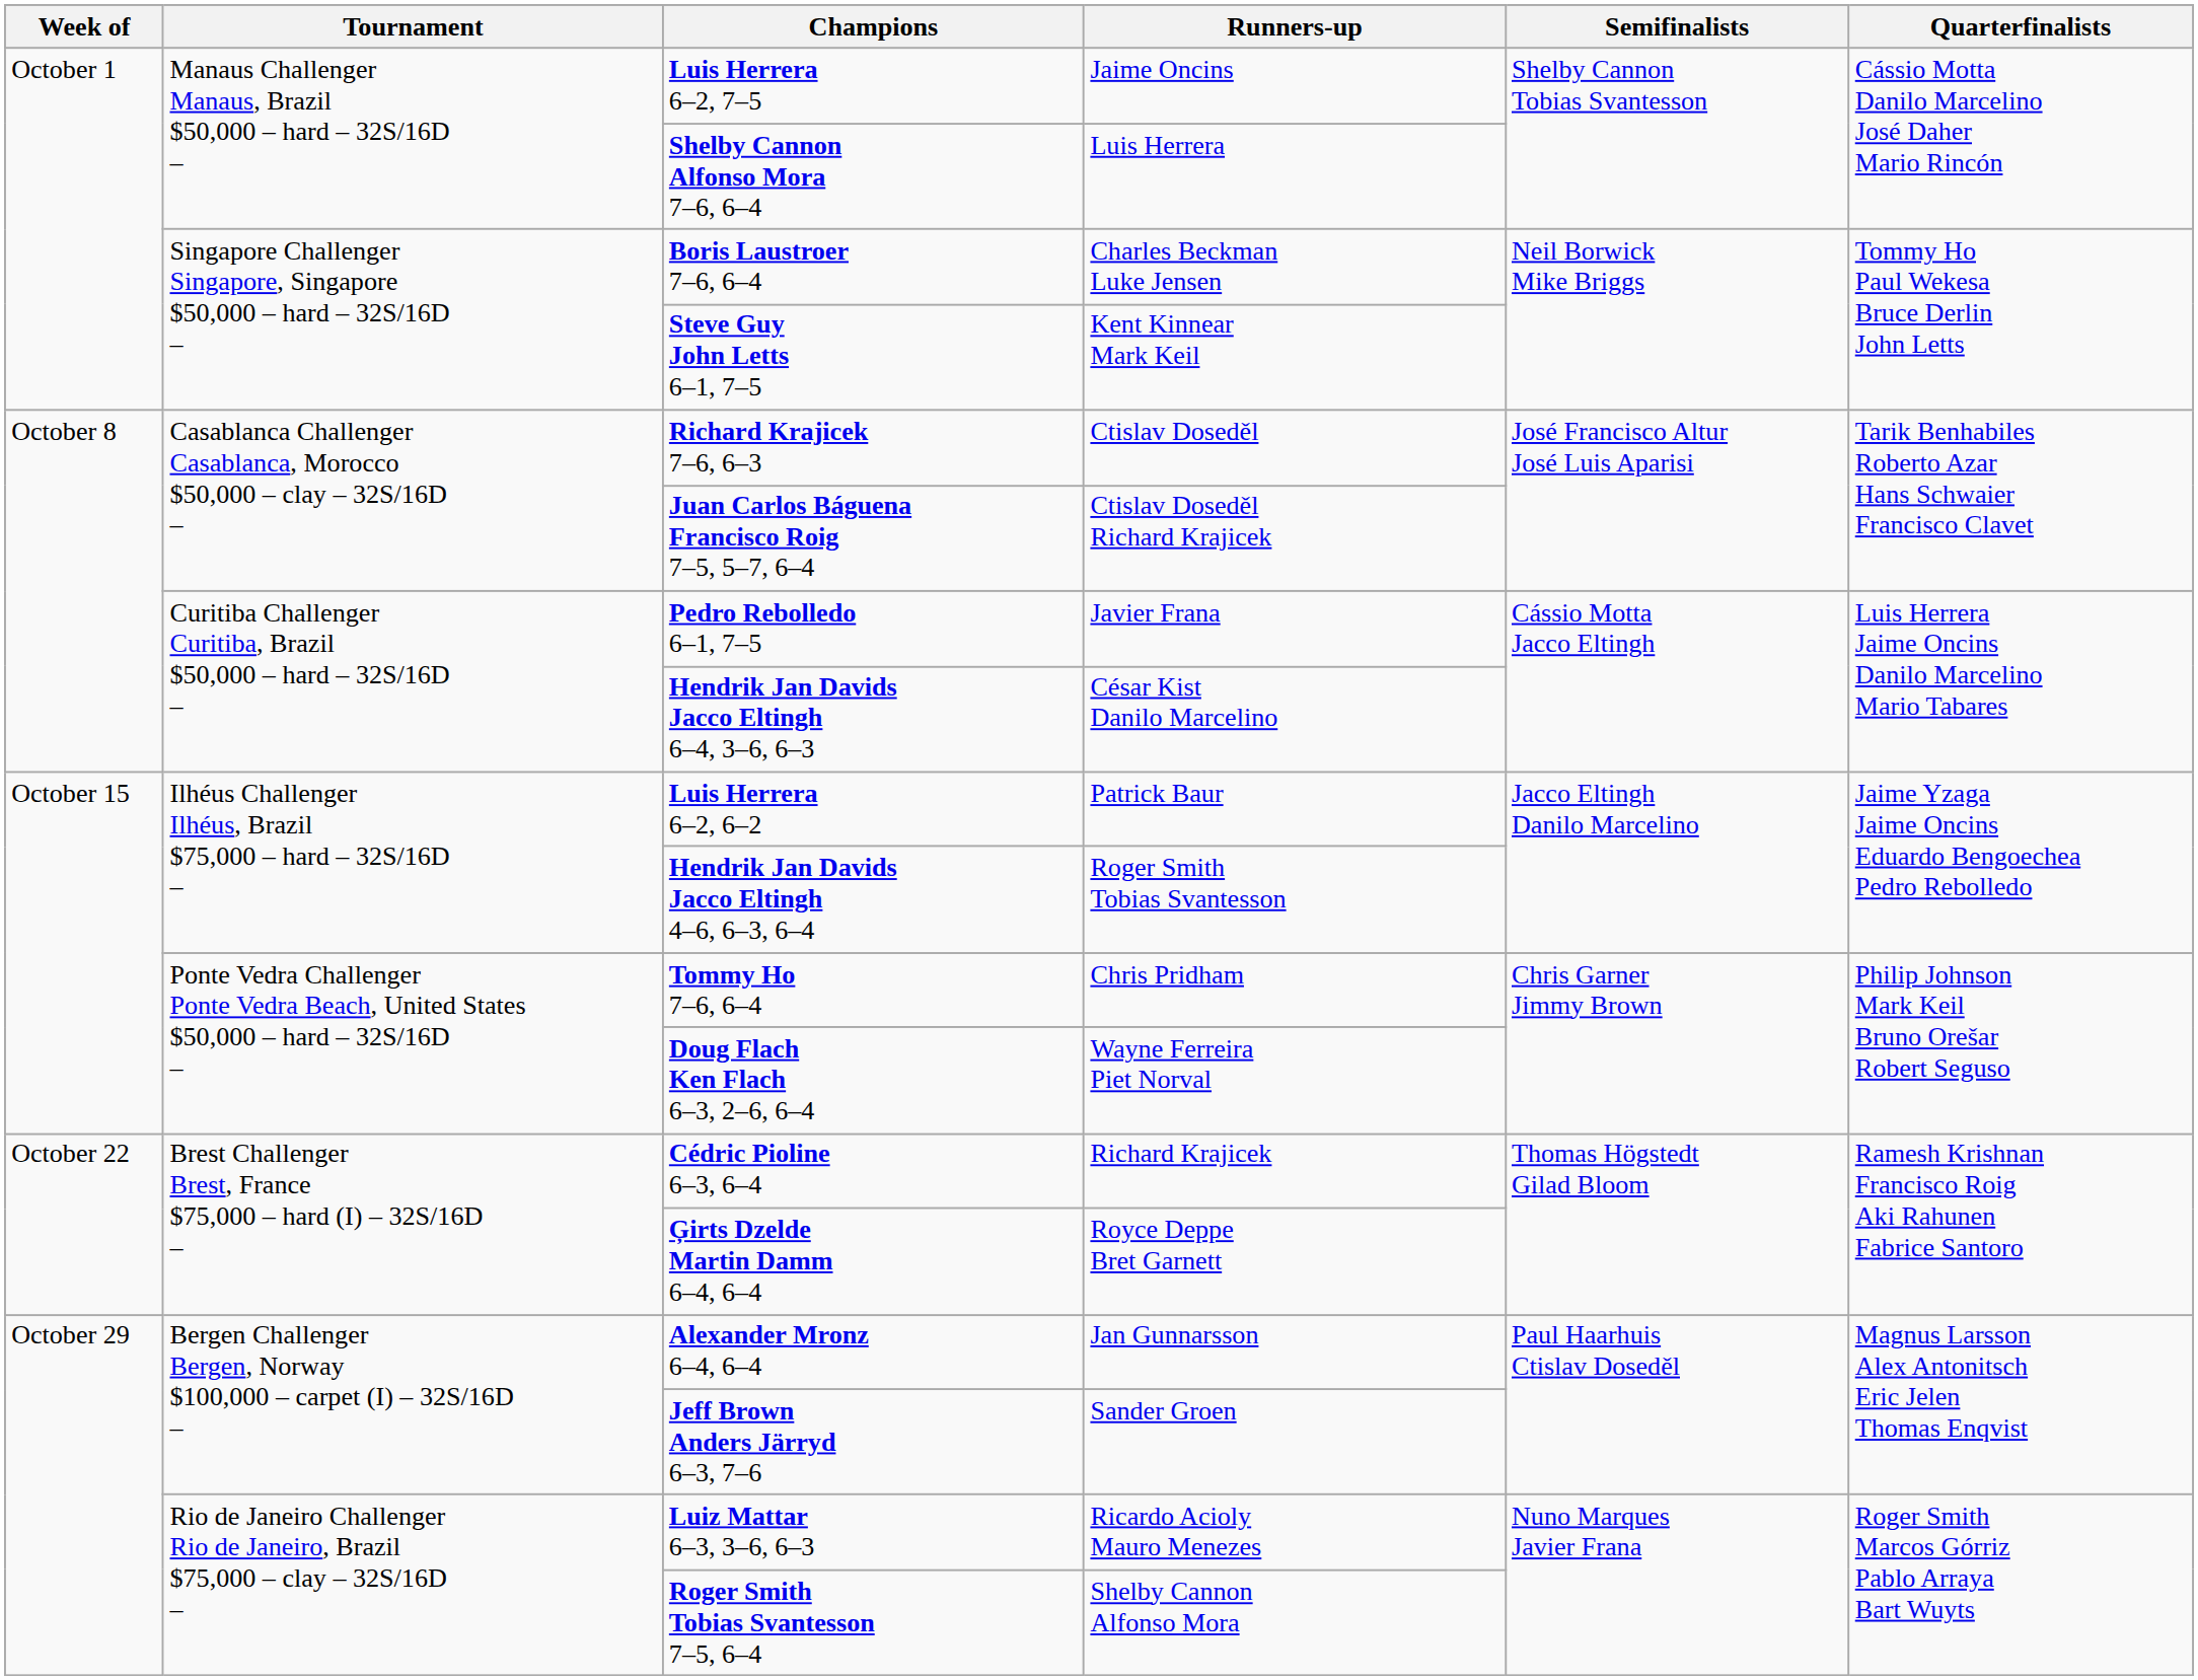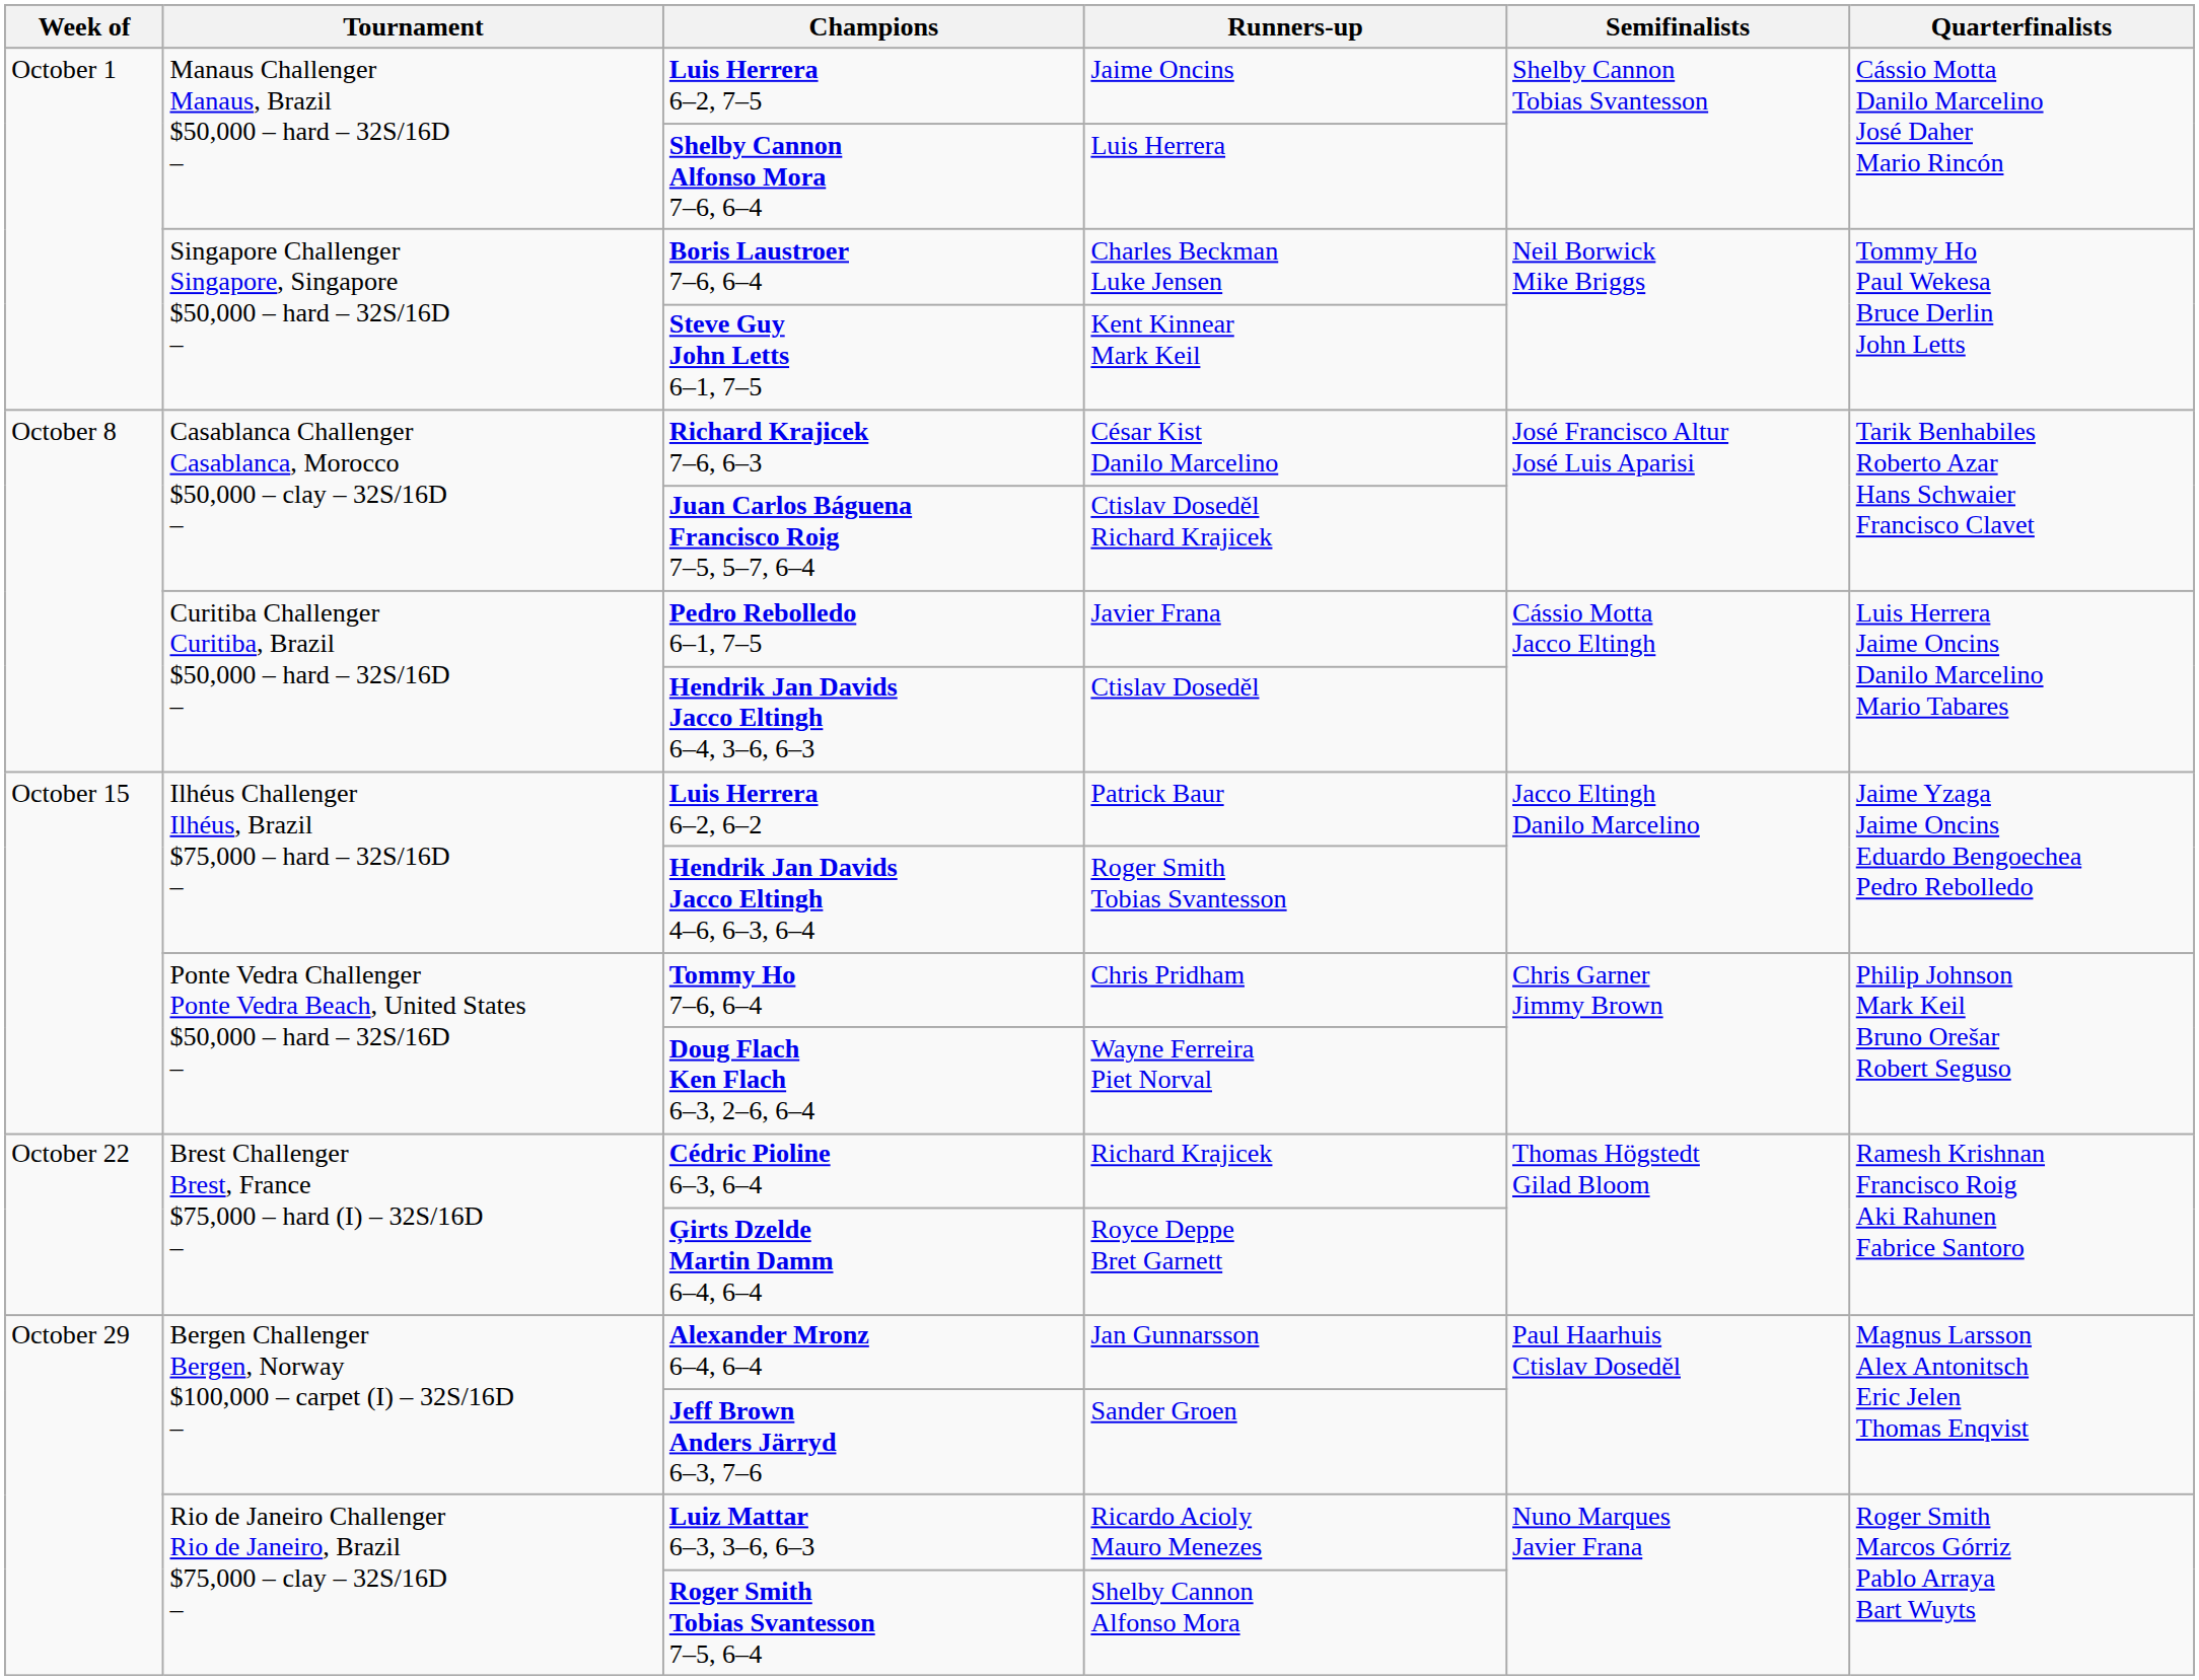 <table class="wikitable" style="font-size:85%;">
 <tr>
 <th width="75">Week of</th>
 <th width="250">Tournament</th>
 <th width="210">Champions</th>
 <th width="210">Runners-up</th>
 <th width="170">Semifinalists</th>
 <th width="170">Quarterfinalists</th>
 </tr>
 <tr valign="top">
 <td rowspan="4">October 1</td>
 <td rowspan="2">Manaus Challenger<br> <a href='#'>Manaus</a>, Brazil<br>$50,000 – hard – 32S/16D<br>  – </td>
 <td> <strong><a href='#'>Luis Herrera</a></strong> <br>6–2, 7–5</td>
 <td> <a href='#'>Jaime Oncins</a></td>
 <td rowspan="2"> <a href='#'>Shelby Cannon</a> <br>  <a href='#'>Tobias Svantesson</a></td>
 <td rowspan="2"> <a href='#'>Cássio Motta</a> <br> <a href='#'>Danilo Marcelino</a> <br> <a href='#'>José Daher</a> <br>  <a href='#'>Mario Rincón</a></td>
 </tr>
 <tr valign="top">
 <td> <strong><a href='#'>Shelby Cannon</a></strong> <br> <strong><a href='#'>Alfonso Mora</a></strong><br> 7–6, 6–4</td>
 <td> <a href='#'>Luis Herrera</a></td>
 </tr>
 <tr valign="top">
 <td rowspan="2">Singapore Challenger<br> <a href='#'>Singapore</a>, Singapore<br>$50,000 – hard – 32S/16D<br>  – </td>
 <td> <strong><a href='#'>Boris Laustroer</a></strong> <br>7–6, 6–4</td>
 <td> <a href='#'>Charles Beckman</a> <br>  <a href='#'>Luke Jensen</a></td>
 <td rowspan="2"> <a href='#'>Neil Borwick</a> <br>  <a href='#'>Mike Briggs</a></td>
 <td rowspan="2"> <a href='#'>Tommy Ho</a> <br> <a href='#'>Paul Wekesa</a> <br> <a href='#'>Bruce Derlin</a> <br>  <a href='#'>John Letts</a></td>
 </tr>
 <tr valign="top">
 <td> <strong><a href='#'>Steve Guy</a></strong> <br> <strong><a href='#'>John Letts</a></strong><br> 6–1, 7–5</td>
 <td> <a href='#'>Kent Kinnear</a> <br>  <a href='#'>Mark Keil</a></td>
 </tr>
 <tr valign="top">
 <td rowspan="4">October 8</td>
 <td rowspan="2">Casablanca Challenger<br> <a href='#'>Casablanca</a>, Morocco<br>$50,000 – clay – 32S/16D<br>  – </td>
 <td> <strong><a href='#'>Richard Krajicek</a></strong> <br>7–6, 6–3</td>
-<td> <a href='#'>Ctislav Doseděl</a></td>
+<td> <a href='#'>César Kist</a> <br>  <a href='#'>Danilo Marcelino</a></td>
 <td rowspan="2"> <a href='#'>José Francisco Altur</a> <br>  <a href='#'>José Luis Aparisi</a></td>
 <td rowspan="2"> <a href='#'>Tarik Benhabiles</a> <br> <a href='#'>Roberto Azar</a> <br> <a href='#'>Hans Schwaier</a> <br>  <a href='#'>Francisco Clavet</a></td>
 </tr>
 <tr valign="top">
 <td> <strong><a href='#'>Juan Carlos Báguena</a></strong> <br> <strong><a href='#'>Francisco Roig</a></strong><br> 7–5, 5–7, 6–4</td>
 <td> <a href='#'>Ctislav Doseděl</a> <br>  <a href='#'>Richard Krajicek</a></td>
 </tr>
 <tr valign="top">
 <td rowspan="2">Curitiba Challenger<br> <a href='#'>Curitiba</a>, Brazil<br>$50,000 – hard – 32S/16D<br>  – </td>
 <td> <strong><a href='#'>Pedro Rebolledo</a></strong> <br>6–1, 7–5</td>
 <td> <a href='#'>Javier Frana</a></td>
 <td rowspan="2"> <a href='#'>Cássio Motta</a> <br>  <a href='#'>Jacco Eltingh</a></td>
 <td rowspan="2"> <a href='#'>Luis Herrera</a> <br> <a href='#'>Jaime Oncins</a> <br> <a href='#'>Danilo Marcelino</a> <br>  <a href='#'>Mario Tabares</a></td>
 </tr>
 <tr valign="top">
 <td> <strong><a href='#'>Hendrik Jan Davids</a></strong> <br> <strong><a href='#'>Jacco Eltingh</a></strong><br> 6–4, 3–6, 6–3</td>
-<td> <a href='#'>César Kist</a> <br>  <a href='#'>Danilo Marcelino</a></td>
+<td> <a href='#'>Ctislav Doseděl</a></td>
 </tr>
 <tr valign="top">
 <td rowspan="4">October 15</td>
 <td rowspan="2">Ilhéus Challenger<br> <a href='#'>Ilhéus</a>, Brazil<br>$75,000 – hard – 32S/16D<br>  – </td>
 <td> <strong><a href='#'>Luis Herrera</a></strong> <br>6–2, 6–2</td>
 <td> <a href='#'>Patrick Baur</a></td>
 <td rowspan="2"> <a href='#'>Jacco Eltingh</a> <br>  <a href='#'>Danilo Marcelino</a></td>
 <td rowspan="2"> <a href='#'>Jaime Yzaga</a> <br> <a href='#'>Jaime Oncins</a> <br> <a href='#'>Eduardo Bengoechea</a> <br>  <a href='#'>Pedro Rebolledo</a></td>
 </tr>
 <tr valign="top">
 <td> <strong><a href='#'>Hendrik Jan Davids</a></strong> <br> <strong><a href='#'>Jacco Eltingh</a></strong><br> 4–6, 6–3, 6–4</td>
 <td> <a href='#'>Roger Smith</a> <br>  <a href='#'>Tobias Svantesson</a></td>
 </tr>
 <tr valign="top">
 <td rowspan="2">Ponte Vedra Challenger<br> <a href='#'>Ponte Vedra Beach</a>, United States<br>$50,000 – hard – 32S/16D<br>  – </td>
 <td> <strong><a href='#'>Tommy Ho</a></strong> <br>7–6, 6–4</td>
 <td> <a href='#'>Chris Pridham</a></td>
 <td rowspan="2"> <a href='#'>Chris Garner</a> <br>  <a href='#'>Jimmy Brown</a></td>
 <td rowspan="2"> <a href='#'>Philip Johnson</a> <br> <a href='#'>Mark Keil</a> <br> <a href='#'>Bruno Orešar</a> <br>  <a href='#'>Robert Seguso</a></td>
 </tr>
 <tr valign="top">
 <td> <strong><a href='#'>Doug Flach</a></strong> <br> <strong><a href='#'>Ken Flach</a></strong><br> 6–3, 2–6, 6–4</td>
 <td> <a href='#'>Wayne Ferreira</a> <br>  <a href='#'>Piet Norval</a></td>
 </tr>
 <tr valign="top">
 <td rowspan="2">October 22</td>
 <td rowspan="2">Brest Challenger<br> <a href='#'>Brest</a>, France<br>$75,000 – hard (I) – 32S/16D<br>  – </td>
 <td> <strong><a href='#'>Cédric Pioline</a></strong> <br>6–3, 6–4</td>
 <td> <a href='#'>Richard Krajicek</a></td>
 <td rowspan="2"> <a href='#'>Thomas Högstedt</a> <br>  <a href='#'>Gilad Bloom</a></td>
 <td rowspan="2"> <a href='#'>Ramesh Krishnan</a> <br> <a href='#'>Francisco Roig</a> <br> <a href='#'>Aki Rahunen</a> <br>  <a href='#'>Fabrice Santoro</a></td>
 </tr>
 <tr valign="top">
 <td> <strong><a href='#'>Ģirts Dzelde</a></strong> <br> <strong><a href='#'>Martin Damm</a></strong><br> 6–4, 6–4</td>
 <td> <a href='#'>Royce Deppe</a> <br>  <a href='#'>Bret Garnett</a></td>
 </tr>
 <tr valign="top">
 <td rowspan="4">October 29</td>
 <td rowspan="2">Bergen Challenger<br> <a href='#'>Bergen</a>, Norway<br>$100,000 – carpet (I) – 32S/16D<br>  – </td>
 <td> <strong><a href='#'>Alexander Mronz</a></strong> <br>6–4, 6–4</td>
 <td> <a href='#'>Jan Gunnarsson</a></td>
 <td rowspan="2"> <a href='#'>Paul Haarhuis</a> <br>  <a href='#'>Ctislav Doseděl</a></td>
 <td rowspan="2"> <a href='#'>Magnus Larsson</a> <br> <a href='#'>Alex Antonitsch</a> <br> <a href='#'>Eric Jelen</a> <br>  <a href='#'>Thomas Enqvist</a></td>
 </tr>
 <tr valign="top">
 <td> <strong><a href='#'>Jeff Brown</a></strong> <br> <strong><a href='#'>Anders Järryd</a></strong><br> 6–3, 7–6</td>
 <td> <a href='#'>Sander Groen</a></td>
 </tr>
 <tr valign="top">
 <td rowspan="2">Rio de Janeiro Challenger<br> <a href='#'>Rio de Janeiro</a>, Brazil<br>$75,000 – clay – 32S/16D<br>  – </td>
 <td> <strong><a href='#'>Luiz Mattar</a></strong> <br>6–3, 3–6, 6–3</td>
 <td> <a href='#'>Ricardo Acioly</a> <br>  <a href='#'>Mauro Menezes</a></td>
 <td rowspan="2"> <a href='#'>Nuno Marques</a> <br>  <a href='#'>Javier Frana</a></td>
 <td rowspan="2"> <a href='#'>Roger Smith</a> <br> <a href='#'>Marcos Górriz</a> <br> <a href='#'>Pablo Arraya</a> <br>  <a href='#'>Bart Wuyts</a></td>
 </tr>
 <tr valign="top">
 <td> <strong><a href='#'>Roger Smith</a></strong> <br> <strong><a href='#'>Tobias Svantesson</a></strong><br> 7–5, 6–4</td>
 <td> <a href='#'>Shelby Cannon</a> <br>  <a href='#'>Alfonso Mora</a></td>
 </tr>
 </table>
